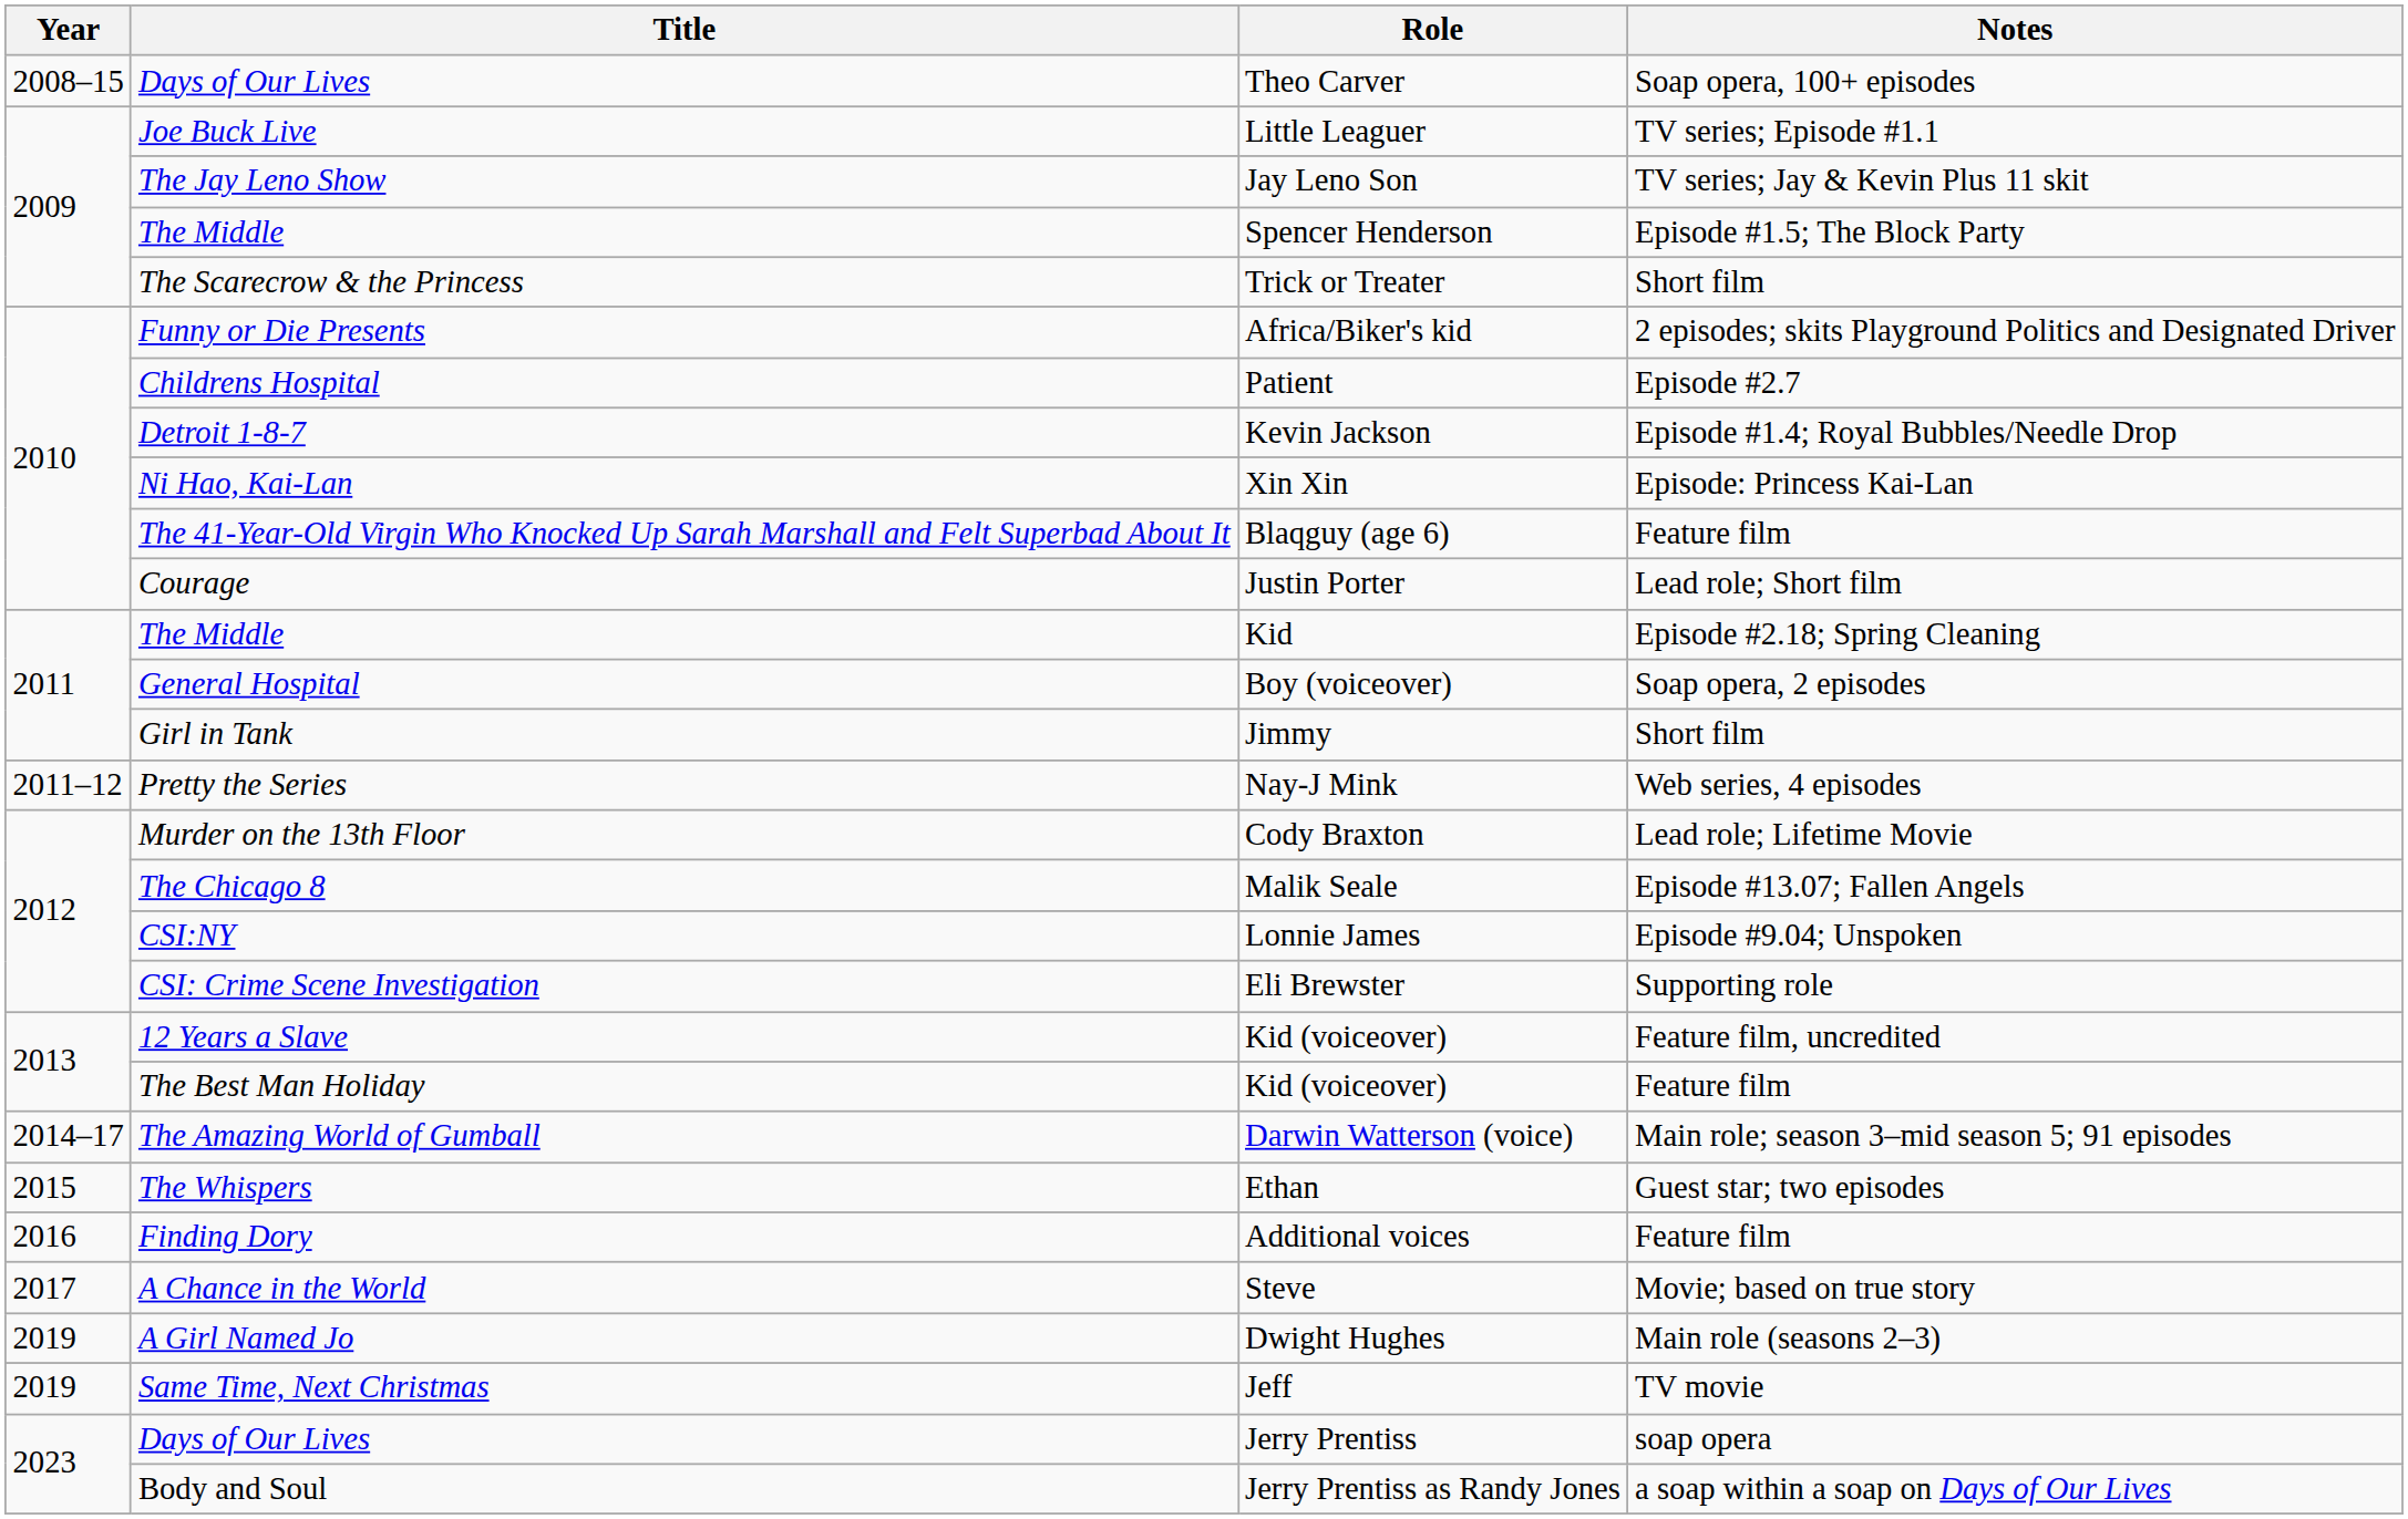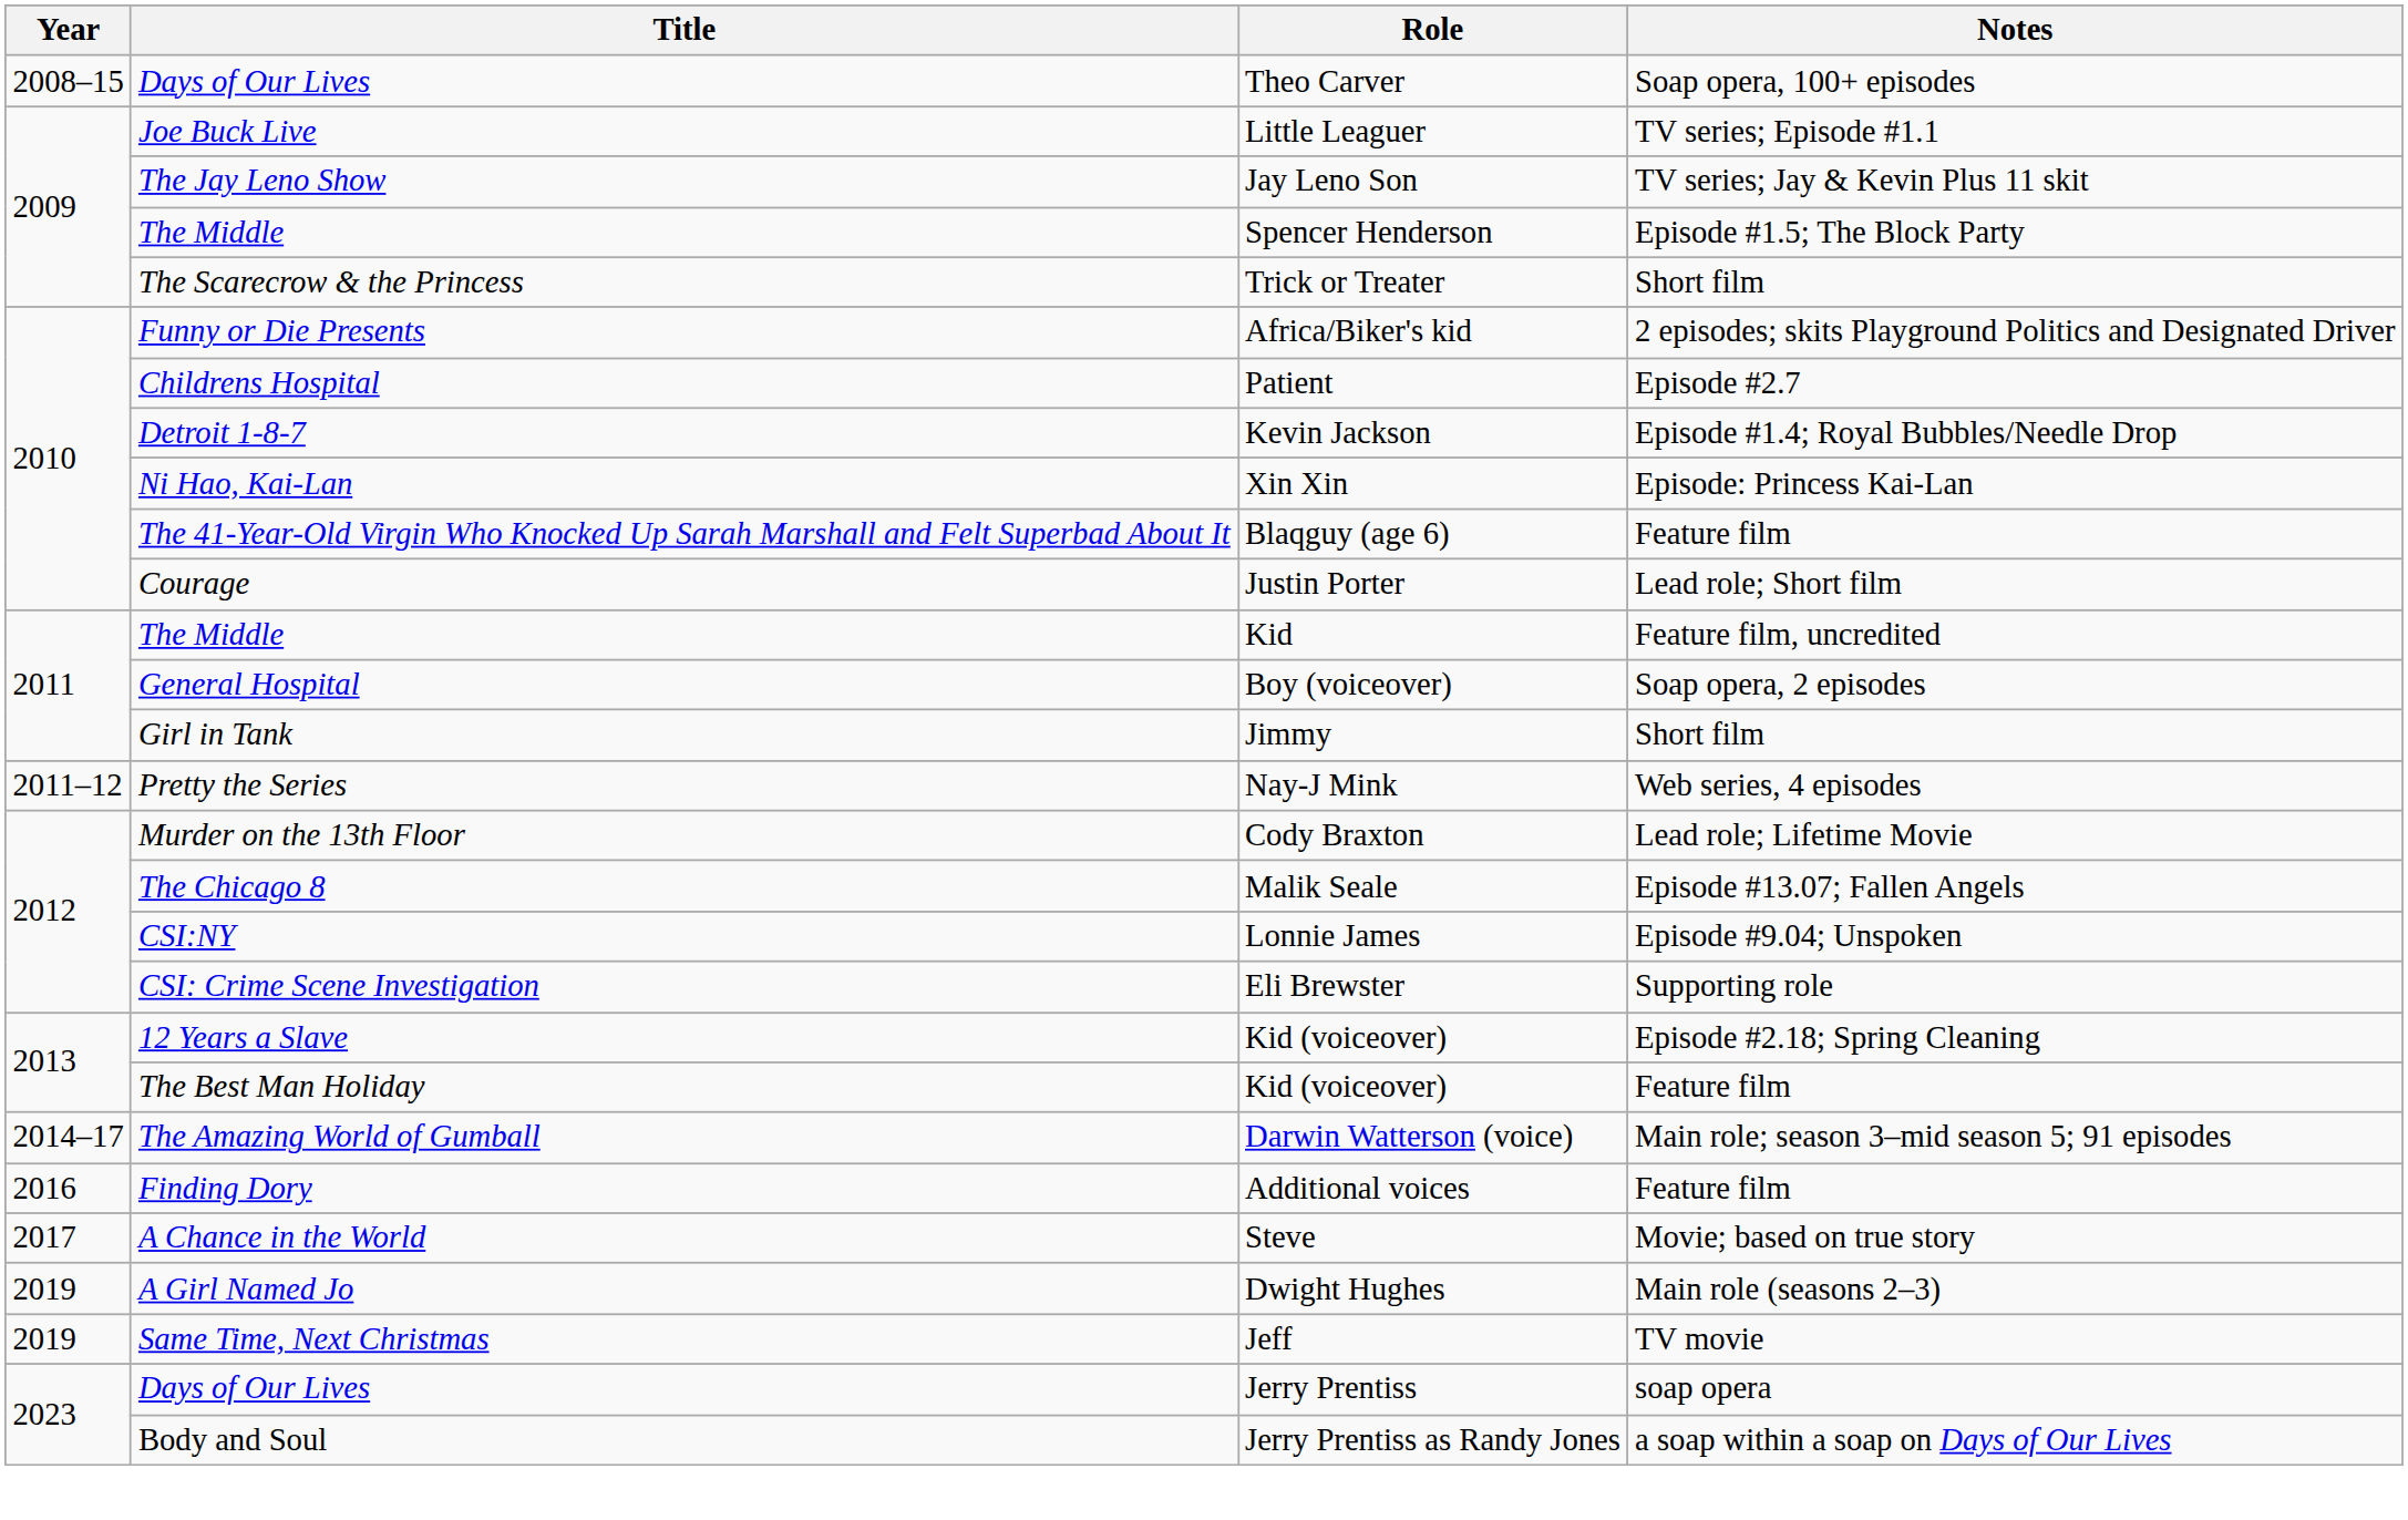 <table class="wikitable">
 <tr>
 <th>Year</th>
 <th>Title</th>
 <th>Role</th>
 <th>Notes</th>
 </tr>
 <tr>
 <td>2008–15</td>
 <td><em><a href='#'>Days of Our Lives</a></em></td>
 <td>Theo Carver</td>
 <td>Soap opera, 100+ episodes</td>
 </tr>
 <tr>
 <td rowspan=4>2009</td>
 <td><em><a href='#'>Joe Buck Live</a></em></td>
 <td>Little Leaguer</td>
 <td>TV series; Episode #1.1</td>
 </tr>
 <tr>
 <td><em><a href='#'>The Jay Leno Show</a></em></td>
 <td>Jay Leno Son</td>
 <td>TV series; Jay & Kevin Plus 11 skit</td>
 </tr>
 <tr>
 <td><em><a href='#'>The Middle</a></em></td>
 <td>Spencer Henderson</td>
 <td>Episode #1.5; The Block Party</td>
 </tr>
 <tr>
 <td><em>The Scarecrow & the Princess</em></td>
 <td>Trick or Treater</td>
 <td>Short film</td>
 </tr>
 <tr>
 <td rowspan=6>2010</td>
 <td><em><a href='#'>Funny or Die Presents</a></em></td>
 <td>Africa/Biker's kid</td>
 <td>2 episodes; skits Playground Politics and Designated Driver</td>
 </tr>
 <tr>
 <td><em><a href='#'>Childrens Hospital</a></em></td>
 <td>Patient</td>
 <td>Episode #2.7</td>
 </tr>
 <tr>
 <td><em><a href='#'>Detroit 1-8-7</a></em></td>
 <td>Kevin Jackson</td>
 <td>Episode #1.4; Royal Bubbles/Needle Drop</td>
 </tr>
 <tr>
 <td><em><a href='#'>Ni Hao, Kai-Lan</a></em></td>
 <td>Xin Xin</td>
 <td>Episode: Princess Kai-Lan</td>
 </tr>
 <tr>
 <td><em><a href='#'>The 41-Year-Old Virgin Who Knocked Up Sarah Marshall and Felt Superbad About It</a></em></td>
 <td>Blaqguy (age 6)</td>
 <td>Feature film</td>
 </tr>
 <tr>
 <td><em>Courage</em></td>
 <td>Justin Porter</td>
 <td>Lead role; Short film</td>
 </tr>
 <tr>
 <td rowspan=3>2011</td>
 <td><em><a href='#'>The Middle</a></em></td>
 <td>Kid</td>
-<td>Episode #2.18; Spring Cleaning</td>
+<td>Feature film, uncredited</td>
 </tr>
 <tr>
 <td><em><a href='#'>General Hospital</a></em></td>
 <td>Boy (voiceover)</td>
 <td>Soap opera, 2 episodes</td>
 </tr>
 <tr>
 <td><em>Girl in Tank</em></td>
 <td>Jimmy</td>
 <td>Short film</td>
 </tr>
 <tr>
 <td rowspan=1>2011–12</td>
 <td><em>Pretty the Series</em></td>
 <td>Nay-J Mink</td>
 <td>Web series, 4 episodes</td>
 </tr>
 <tr>
 <td rowspan=4>2012</td>
 <td><em>Murder on the 13th Floor</em></td>
 <td>Cody Braxton</td>
 <td>Lead role; Lifetime Movie</td>
 </tr>
 <tr>
 <td><em><a href='#'>The Chicago 8</a></em></td>
 <td>Malik Seale</td>
 <td>Episode #13.07; Fallen Angels</td>
 </tr>
 <tr>
 <td><em><a href='#'>CSI:NY</a></em></td>
 <td>Lonnie James</td>
 <td>Episode #9.04; Unspoken</td>
 </tr>
 <tr>
 <td><em><a href='#'>CSI: Crime Scene Investigation</a></em></td>
 <td>Eli Brewster</td>
 <td>Supporting role</td>
 </tr>
 <tr>
 <td rowspan=2>2013</td>
 <td><em><a href='#'>12 Years a Slave</a></em></td>
 <td>Kid (voiceover)</td>
-<td>Feature film, uncredited</td>
+<td>Episode #2.18; Spring Cleaning</td>
 </tr>
 <tr>
 <td><em>The Best Man Holiday</em></td>
 <td>Kid (voiceover)</td>
 <td>Feature film</td>
 </tr>
 <tr>
 <td rowspan=1>2014–17</td>
 <td><em><a href='#'>The Amazing World of Gumball</a></em></td>
 <td><a href='#'>Darwin Watterson</a> (voice)</td>
 <td>Main role; season 3–mid season 5; 91 episodes</td>
-</tr>
-<tr>
-<td rowspan=1>2015</td>
-<td><em><a href='#'>The Whispers</a></em></td>
-<td>Ethan</td>
-<td>Guest star; two episodes</td>
 </tr>
 <tr>
 <td rowspan=1>2016</td>
 <td><em><a href='#'>Finding Dory</a></em></td>
 <td>Additional voices</td>
 <td>Feature film</td>
 </tr>
 <tr>
 <td rowspan=1>2017</td>
 <td><em><a href='#'>A Chance in the World</a></em></td>
 <td>Steve</td>
 <td>Movie; based on true story</td>
 </tr>
 <tr>
 <td rowspan=1>2019</td>
 <td><em><a href='#'>A Girl Named Jo</a></em></td>
 <td>Dwight Hughes</td>
 <td>Main role (seasons 2–3)</td>
 </tr>
 <tr>
 <td rowspan=1>2019</td>
 <td><em><a href='#'>Same Time, Next Christmas</a></em></td>
 <td>Jeff</td>
 <td>TV movie</td>
 </tr>
 <tr>
 <td rowspan=2>2023</td>
 <td><em><a href='#'>Days of Our Lives</a></em></td>
 <td>Jerry Prentiss</td>
 <td>soap opera</td>
 </tr>
 <tr>
 <td>Body and Soul</td>
 <td>Jerry Prentiss as Randy Jones</td>
 <td>a soap within a soap on <em><a href='#'>Days of Our Lives</a></em></td>
 </tr>
 </table>
